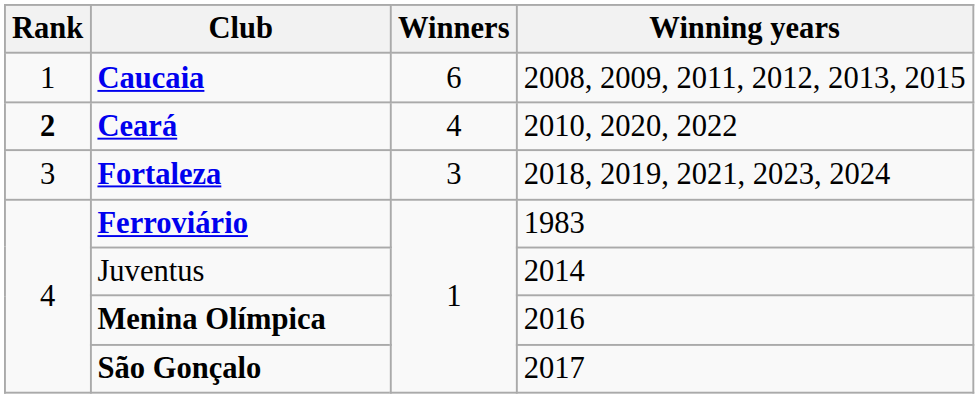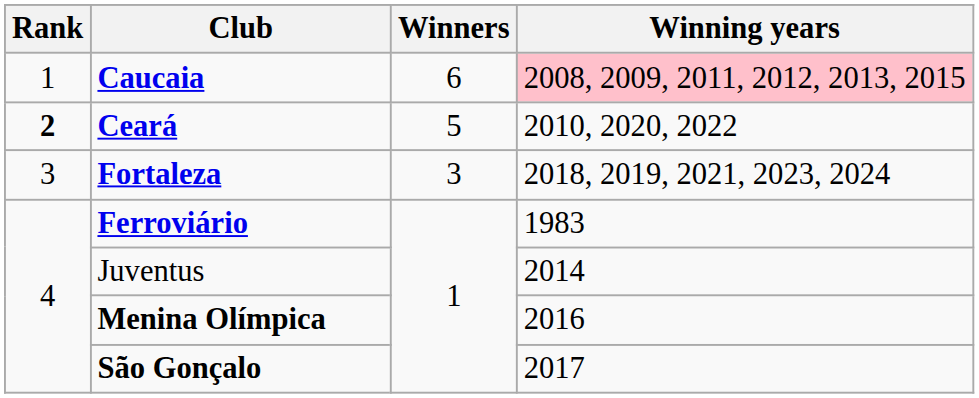 <table class="wikitable sortable">
 <tr>
 <th>Rank</th>
 <th style="width:150px">Club</th>
 <th>Winners</th>
 <th>Winning years</th>
 </tr>
 <tr>
 <td align=center>1</td>
 <td><strong><a href='#'>Caucaia</a></strong></td>
 <td align=center>6</td>
-<td>2008, 2009, 2011, 2012, 2013, 2015</td>
+<td style="background: pink;">2008, 2009, 2011, 2012, 2013, 2015</td>
 </tr>
 <tr>
 <td align=center><strong>2</strong></td>
 <td><strong><a href='#'>Ceará</a></strong></td>
-<td align=center>4</td>
+<td align=center>5</td>
 <td>2010, 2020, 2022</td>
 </tr>
 <tr>
 <td align=center>3</td>
 <td><strong><a href='#'>Fortaleza</a></strong></td>
 <td align=center>3</td>
 <td>2018, 2019, 2021, 2023, 2024</td>
 </tr>
 <tr>
 <td rowspan=4 align=center>4</td>
 <td><strong><a href='#'>Ferroviário</a></strong></td>
 <td rowspan=4 align=center>1</td>
 <td>1983</td>
 </tr>
 <tr>
 <td>Juventus</td>
 <td>2014</td>
 </tr>
 <tr>
 <td><strong>Menina Olímpica</strong></td>
 <td>2016</td>
 </tr>
 <tr>
 <td><strong>São Gonçalo</strong></td>
 <td>2017</td>
 </tr>
 </table>
